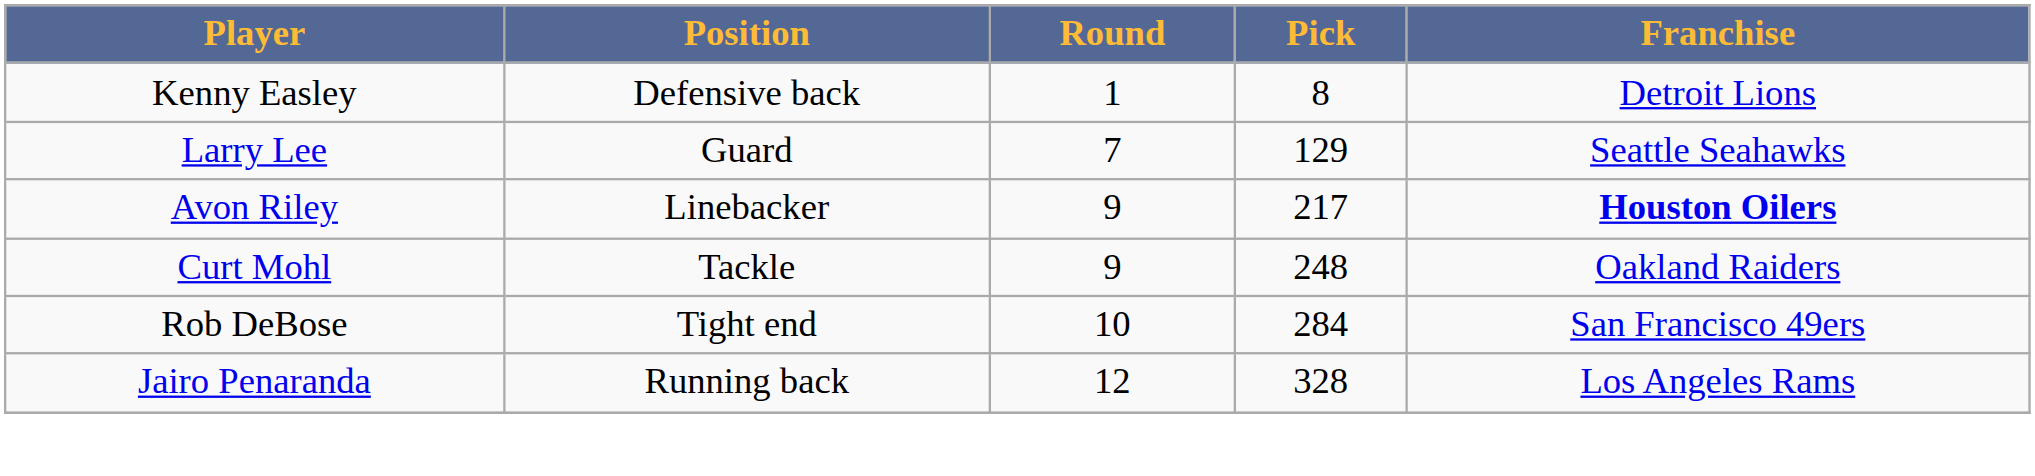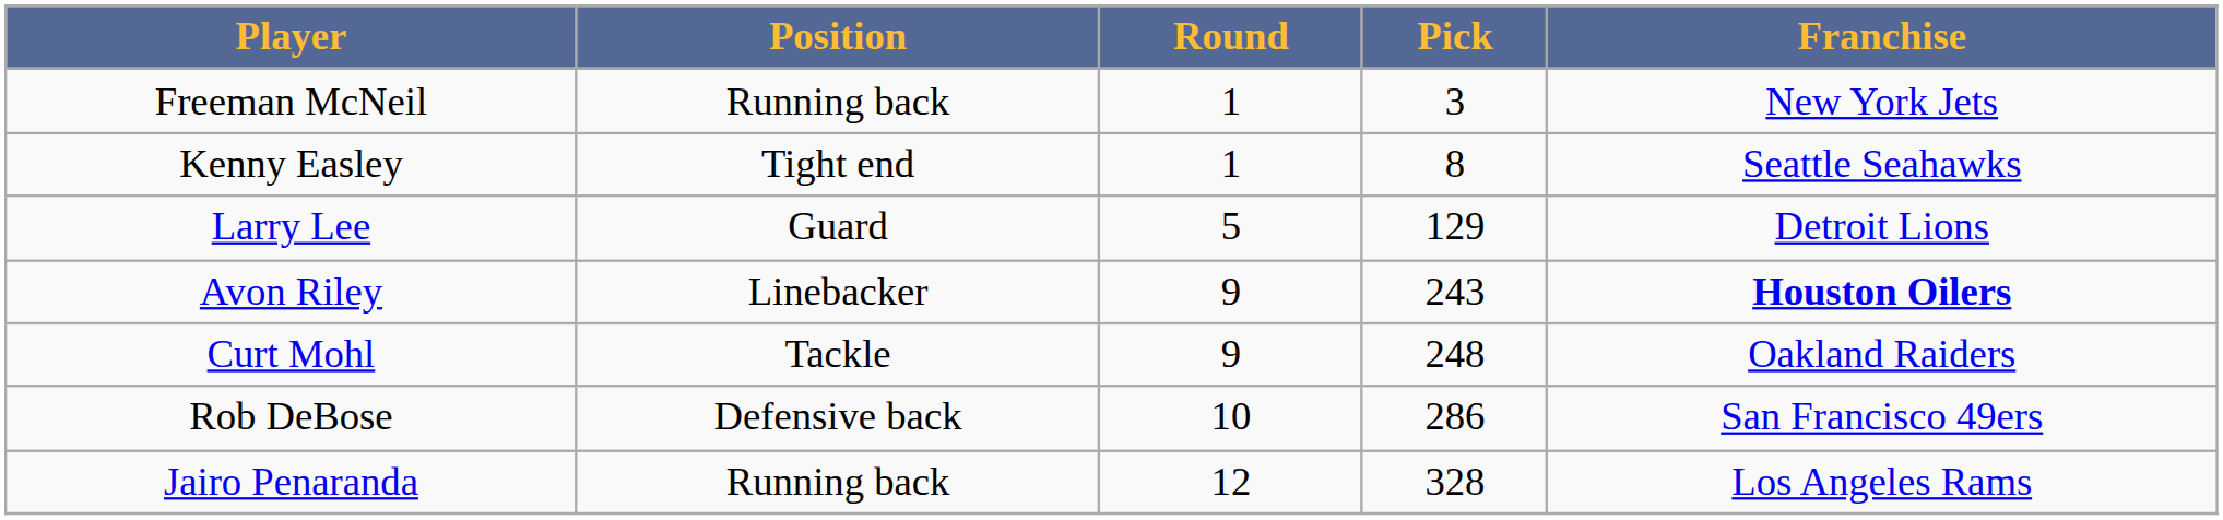 <table class="wikitable" width="70%">
 <tr align="center"  style=" background:#536895; color:#FEBB36;">
 <td><strong>Player</strong></td>
 <td><strong>Position</strong></td>
 <td><strong>Round</strong></td>
 <td><strong>Pick</strong></td>
 <td><strong>Franchise</strong></td>
 </tr>
 <tr align="center" bgcolor="">
+<td>Freeman McNeil</td>
+<td>Running back</td>
+<td>1</td>
+<td>3</td>
+<td><a href='#'>New York Jets</a></td>
+</tr>
+<tr align="center" bgcolor="">
 <td>Kenny Easley</td>
-<td>Defensive back</td>
+<td>Tight end</td>
 <td>1</td>
 <td>8</td>
-<td><a href='#'>Detroit Lions</a></td>
+<td><a href='#'>Seattle Seahawks</a></td>
 </tr>
 <tr align="center" bgcolor="">
 <td><a href='#'>Larry Lee</a></td>
 <td>Guard</td>
-<td>7</td>
+<td>5</td>
 <td>129</td>
-<td><a href='#'>Seattle Seahawks</a></td>
+<td><a href='#'>Detroit Lions</a></td>
 </tr>
 <tr align="center" bgcolor="">
 <td><a href='#'>Avon Riley</a></td>
 <td>Linebacker</td>
 <td>9</td>
-<td>217</td>
+<td>243</td>
 <td><strong><a href='#'>Houston Oilers</a></strong></td>
 </tr>
 <tr align="center" bgcolor="">
 <td><a href='#'>Curt Mohl</a></td>
 <td>Tackle</td>
 <td>9</td>
 <td>248</td>
 <td><a href='#'>Oakland Raiders</a></td>
 </tr>
 <tr align="center" bgcolor="">
 <td>Rob DeBose</td>
-<td>Tight end</td>
+<td>Defensive back</td>
 <td>10</td>
-<td>284</td>
+<td>286</td>
 <td><a href='#'>San Francisco 49ers</a></td>
 </tr>
 <tr align="center" bgcolor="">
 <td><a href='#'>Jairo Penaranda</a></td>
 <td>Running back</td>
 <td>12</td>
 <td>328</td>
 <td><a href='#'>Los Angeles Rams</a></td>
 </tr>
 <tr align="center" bgcolor="">
 </tr>
 </table>
